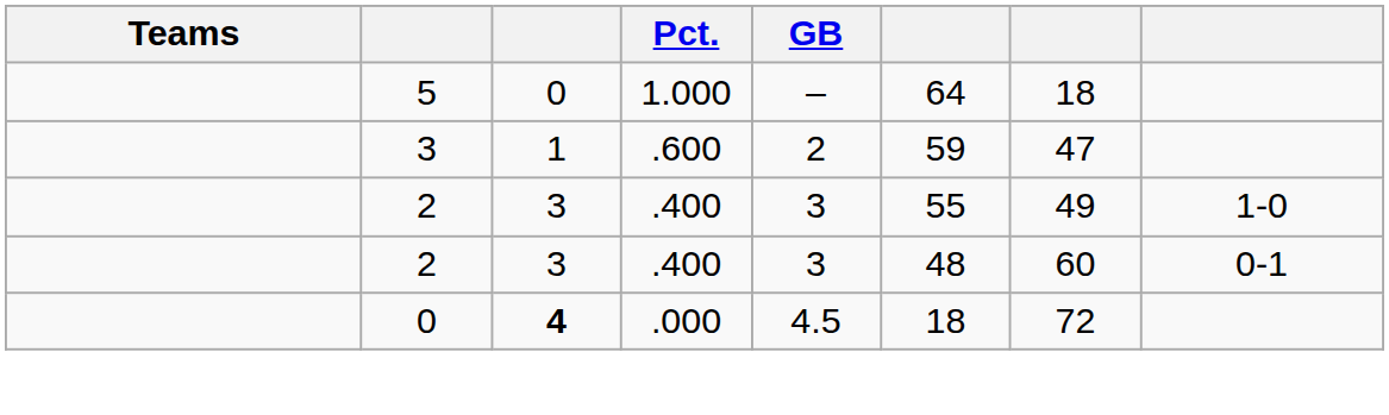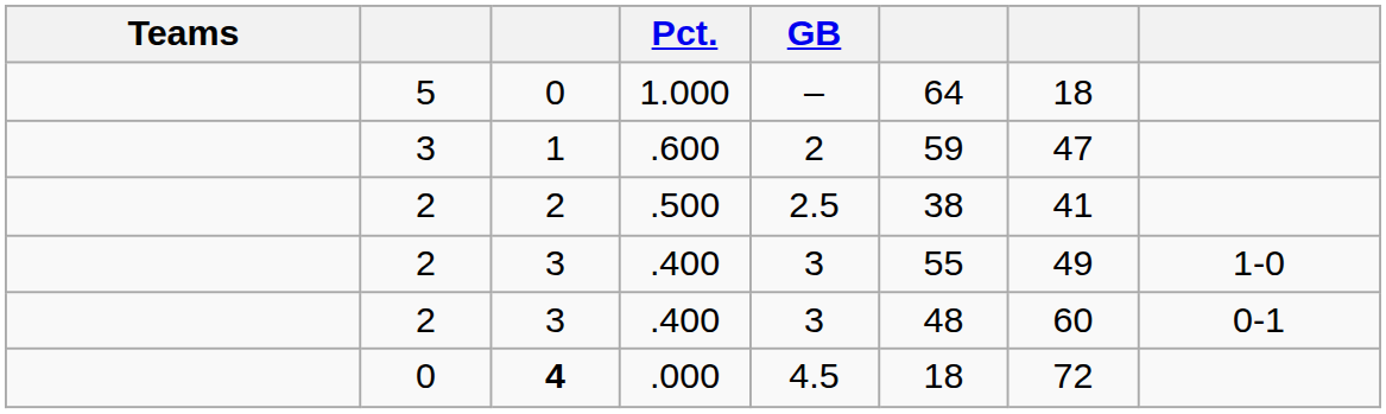 <table class="wikitable" style="text-align:center;">
 <tr>
 <th width=150px>Teams</th>
 <th width=50px></th>
 <th width=50px></th>
 <th width=50px><a href='#'>Pct.</a></th>
 <th width=50px><a href='#'>GB</a></th>
 <th width=50px></th>
 <th width=50px></th>
 <th width=100px></th>
 </tr>
 <tr>
 <td align=left></td>
 <td>5</td>
 <td>0</td>
 <td>1.000</td>
 <td>–</td>
 <td>64</td>
 <td>18</td>
 <td></td>
 </tr>
 <tr>
 <td align=left></td>
 <td>3</td>
 <td>1</td>
 <td>.600</td>
 <td>2</td>
 <td>59</td>
 <td>47</td>
 <td></td>
 </tr>
 <tr>
 <td align=left></td>
 <td>2</td>
+<td>2</td>
+<td>.500</td>
+<td>2.5</td>
+<td>38</td>
+<td>41</td>
+<td></td>
+</tr>
+<tr>
+<td align=left></td>
+<td>2</td>
 <td>3</td>
 <td>.400</td>
 <td>3</td>
 <td>55</td>
 <td>49</td>
 <td>1-0</td>
 </tr>
 <tr>
 <td align=left></td>
 <td>2</td>
 <td>3</td>
 <td>.400</td>
 <td>3</td>
 <td>48</td>
 <td>60</td>
 <td>0-1</td>
 </tr>
 <tr>
 <td align=left></td>
 <td>0</td>
 <td><strong>4</strong></td>
 <td>.000</td>
 <td>4.5</td>
 <td>18</td>
 <td>72</td>
 <td></td>
 </tr>
 </table>
